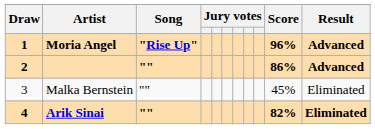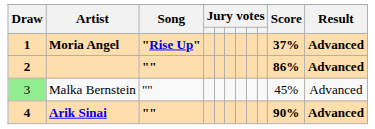 <table class="sortable wikitable" style="margin: 1em auto 1em auto; text-align:center; font-size:90%; line-height:18px;">
 <tr>
 </tr>
 <tr>
 <th rowspan="2">Draw</th>
 <th rowspan="2">Artist</th>
 <th rowspan="2">Song</th>
 <th colspan="6" class="unsortable">Jury votes</th>
 <th rowspan="2">Score</th>
 <th rowspan="2">Result</th>
 </tr>
 <tr>
 <th class="unsortable"></th>
 <th class="unsortable"></th>
 <th class="unsortable"></th>
 <th class="unsortable"></th>
 <th class="unsortable"></th>
 <th class="unsortable"></th>
 </tr>
 <tr style="font-weight:bold; background:navajowhite;">
 <td>1</td>
 <td align="left">Moria Angel</td>
 <td align="left">"<a href='#'>Rise Up</a>"</td>
 <td></td>
 <td></td>
 <td></td>
 <td></td>
 <td></td>
 <td></td>
-<td>96%</td>
+<td>37%</td>
 <td>Advanced</td>
 </tr>
 <tr style="font-weight:bold; background:navajowhite;">
 <td>2</td>
 <td align="left"></td>
 <td align="left">""</td>
 <td></td>
 <td></td>
 <td></td>
 <td></td>
 <td></td>
 <td></td>
 <td>86%</td>
 <td>Advanced</td>
 </tr>
 <tr>
-<td>3</td>
+<td style="background: lightgreen;">3</td>
 <td align="left">Malka Bernstein</td>
 <td align="left">""</td>
 <td></td>
 <td></td>
 <td></td>
 <td></td>
 <td></td>
 <td></td>
 <td>45%</td>
-<td>Eliminated</td>
+<td>Advanced</td>
 </tr>
 <tr style="font-weight:bold; background:navajowhite;">
 <td>4</td>
 <td align="left"><a href='#'>Arik Sinai</a></td>
 <td align="left">""</td>
 <td></td>
 <td></td>
 <td></td>
 <td></td>
 <td></td>
 <td></td>
-<td>82%</td>
-<td>Eliminated</td>
+<td>90%</td>
+<td>Advanced</td>
 </tr>
 </table>
